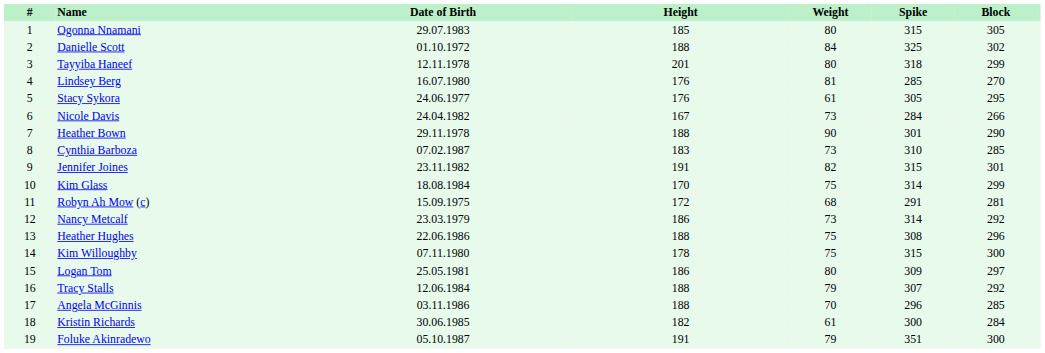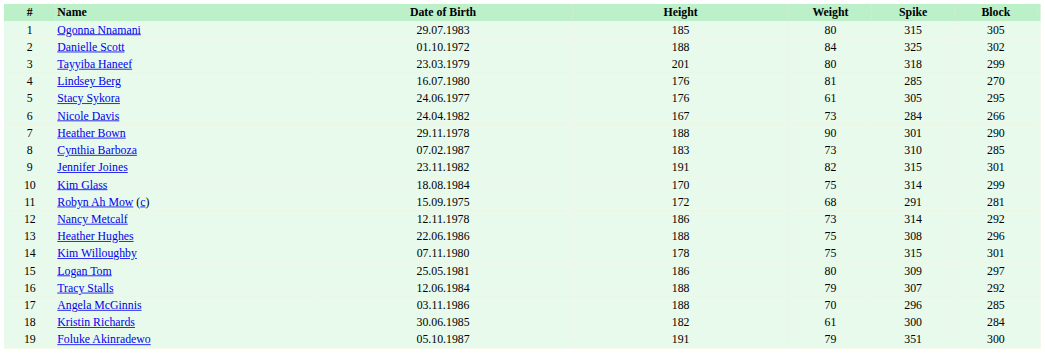 <table border=0 cellpadding=2 cellspacing=0  |- bgcolor=#FFECCE style="text-align:center; font-size:90%;" width=100%>
 <tr bgcolor=#BBF0C9>
 <th width=5%>#</th>
 <th width=25% align=left>Name</th>
 <th width=25%>Date of Birth</th>
 <th width=21%>Height</th>
 <th width=8%>Weight</th>
 <th width=8%>Spike</th>
 <th width=8%>Block</th>
 <th></th>
 </tr>
 <tr bgcolor=#E7FAEC>
 <td>1</td>
 <td align=left><a href='#'>Ogonna Nnamani</a></td>
 <td>29.07.1983</td>
 <td>185</td>
 <td>80</td>
 <td>315</td>
 <td>305</td>
 <td></td>
 </tr>
 <tr bgcolor=#E7FAEC>
 <td>2</td>
 <td align=left><a href='#'>Danielle Scott</a></td>
 <td>01.10.1972</td>
 <td>188</td>
 <td>84</td>
 <td>325</td>
 <td>302</td>
 <td></td>
 </tr>
 <tr bgcolor=#E7FAEC>
 <td>3</td>
 <td align=left><a href='#'>Tayyiba Haneef</a></td>
-<td>12.11.1978</td>
+<td>23.03.1979</td>
 <td>201</td>
 <td>80</td>
 <td>318</td>
 <td>299</td>
 <td></td>
 </tr>
 <tr bgcolor=#E7FAEC>
 <td>4</td>
 <td align=left><a href='#'>Lindsey Berg</a></td>
 <td>16.07.1980</td>
 <td>176</td>
 <td>81</td>
 <td>285</td>
 <td>270</td>
 <td></td>
 </tr>
 <tr bgcolor=#E7FAEC>
 <td>5</td>
 <td align=left><a href='#'>Stacy Sykora</a></td>
 <td>24.06.1977</td>
 <td>176</td>
 <td>61</td>
 <td>305</td>
 <td>295</td>
 <td></td>
 </tr>
 <tr bgcolor=#E7FAEC>
 <td>6</td>
 <td align=left><a href='#'>Nicole Davis</a></td>
 <td>24.04.1982</td>
 <td>167</td>
 <td>73</td>
 <td>284</td>
 <td>266</td>
 <td></td>
 </tr>
 <tr bgcolor=#E7FAEC>
 <td>7</td>
 <td align=left><a href='#'>Heather Bown</a></td>
 <td>29.11.1978</td>
 <td>188</td>
 <td>90</td>
 <td>301</td>
 <td>290</td>
 <td></td>
 </tr>
 <tr bgcolor=#E7FAEC>
 <td>8</td>
 <td align=left><a href='#'>Cynthia Barboza</a></td>
 <td>07.02.1987</td>
 <td>183</td>
 <td>73</td>
 <td>310</td>
 <td>285</td>
 <td></td>
 </tr>
 <tr bgcolor=#E7FAEC>
 <td>9</td>
 <td align=left><a href='#'>Jennifer Joines</a></td>
 <td>23.11.1982</td>
 <td>191</td>
 <td>82</td>
 <td>315</td>
 <td>301</td>
 <td></td>
 </tr>
 <tr bgcolor=#E7FAEC>
 <td>10</td>
 <td align=left><a href='#'>Kim Glass</a></td>
 <td>18.08.1984</td>
 <td>170</td>
 <td>75</td>
 <td>314</td>
 <td>299</td>
 <td></td>
 </tr>
 <tr bgcolor=#E7FAEC>
 <td>11</td>
 <td align=left><a href='#'>Robyn Ah Mow</a> (<a href='#'>c</a>)</td>
 <td>15.09.1975</td>
 <td>172</td>
 <td>68</td>
 <td>291</td>
 <td>281</td>
 <td></td>
 </tr>
 <tr bgcolor=#E7FAEC>
 <td>12</td>
 <td align=left><a href='#'>Nancy Metcalf</a></td>
-<td>23.03.1979</td>
+<td>12.11.1978</td>
 <td>186</td>
 <td>73</td>
 <td>314</td>
 <td>292</td>
 <td></td>
 </tr>
 <tr bgcolor=#E7FAEC>
 <td>13</td>
 <td align=left><a href='#'>Heather Hughes</a></td>
 <td>22.06.1986</td>
 <td>188</td>
 <td>75</td>
 <td>308</td>
 <td>296</td>
 <td></td>
 </tr>
 <tr bgcolor=#E7FAEC>
 <td>14</td>
 <td align=left><a href='#'>Kim Willoughby</a></td>
 <td>07.11.1980</td>
 <td>178</td>
 <td>75</td>
 <td>315</td>
-<td>300</td>
+<td>301</td>
 <td></td>
 </tr>
 <tr bgcolor=#E7FAEC>
 <td>15</td>
 <td align=left><a href='#'>Logan Tom</a></td>
 <td>25.05.1981</td>
 <td>186</td>
 <td>80</td>
 <td>309</td>
 <td>297</td>
 <td></td>
 </tr>
 <tr bgcolor=#E7FAEC>
 <td>16</td>
 <td align=left><a href='#'>Tracy Stalls</a></td>
 <td>12.06.1984</td>
 <td>188</td>
 <td>79</td>
 <td>307</td>
 <td>292</td>
 <td></td>
 </tr>
 <tr bgcolor=#E7FAEC>
 <td>17</td>
 <td align=left><a href='#'>Angela McGinnis</a></td>
 <td>03.11.1986</td>
 <td>188</td>
 <td>70</td>
 <td>296</td>
 <td>285</td>
 <td></td>
 </tr>
 <tr bgcolor=#E7FAEC>
 <td>18</td>
 <td align=left><a href='#'>Kristin Richards</a></td>
 <td>30.06.1985</td>
 <td>182</td>
 <td>61</td>
 <td>300</td>
 <td>284</td>
 <td></td>
 </tr>
 <tr bgcolor=#E7FAEC>
 <td>19</td>
 <td align=left><a href='#'>Foluke Akinradewo</a></td>
 <td>05.10.1987</td>
 <td>191</td>
 <td>79</td>
 <td>351</td>
 <td>300</td>
 <td></td>
 </tr>
 </table>
